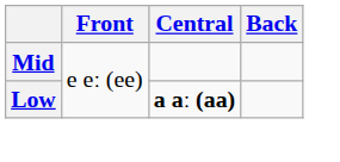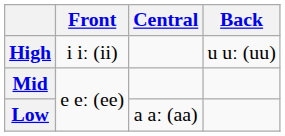 <table class="wikitable IPA">
 <tr>
 <th></th>
 <th><a href='#'>Front</a></th>
 <th><a href='#'>Central</a></th>
 <th><a href='#'>Back</a></th>
+</tr>
+<tr style="text-align: center;">
+<th><a href='#'>High</a></th>
+<td>i iː (ii)</td>
+<td></td>
+<td>u uː (uu)</td>
 </tr>
 <tr style="text-align: center;">
 <th><a href='#'>Mid</a></th>
 <td rowspan=2>e eː (ee)</td>
 <td></td>
 <td></td>
 </tr>
 <tr style="text-align: center;">
 <th><a href='#'>Low</a></th>
-<td><strong>a  aː (aa)</strong></td>
+<td>a  aː (aa)</td>
 <td></td>
 </tr>
 </table>
